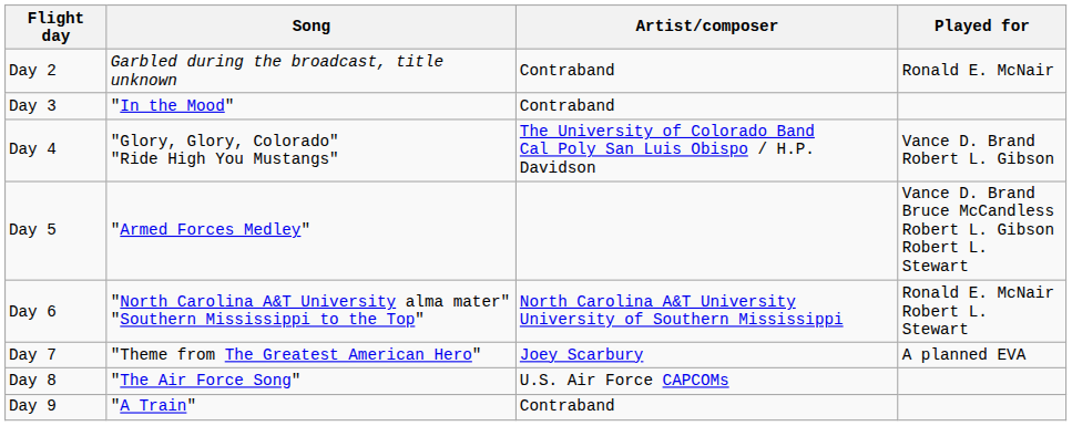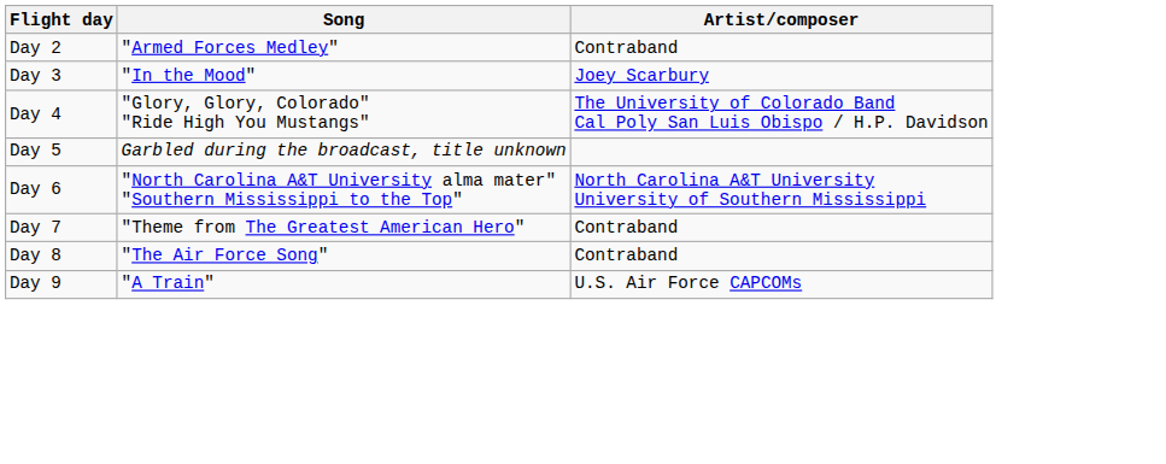 <table class="wikitable">
 <tr>
 <th>Flight day</th>
 <th>Song</th>
 <th>Artist/composer</th>
-<th>Played for</th>
 </tr>
 <tr>
 <td>Day 2</td>
-<td><em>Garbled during the broadcast, title unknown</em></td>
+<td>"<a href='#'>Armed Forces Medley</a>"</td>
 <td>Contraband</td>
-<td>Ronald E. McNair</td>
 </tr>
 <tr>
 <td>Day 3</td>
 <td>"<a href='#'>In the Mood</a>"</td>
-<td>Contraband</td>
-<td></td>
+<td><a href='#'>Joey Scarbury</a></td>
 </tr>
 <tr>
 <td>Day 4</td>
 <td>"Glory, Glory, Colorado"<br>"Ride High You Mustangs"</td>
 <td><a href='#'>The University of Colorado Band</a><br><a href='#'>Cal Poly San Luis Obispo</a> / H.P. Davidson</td>
-<td>Vance D. Brand<br>Robert L. Gibson</td>
 </tr>
 <tr>
 <td>Day 5</td>
-<td>"<a href='#'>Armed Forces Medley</a>"</td>
+<td><em>Garbled during the broadcast, title unknown</em></td>
 <td></td>
-<td>Vance D. Brand<br>Bruce McCandless<br>Robert L. Gibson<br>Robert L. Stewart</td>
 </tr>
 <tr>
 <td>Day 6</td>
 <td>"<a href='#'>North Carolina A&T University</a> alma mater"<br>"<a href='#'>Southern Mississippi to the Top</a>"</td>
 <td><a href='#'>North Carolina A&T University</a><br><a href='#'>University of Southern Mississippi</a></td>
-<td>Ronald E. McNair<br>Robert L. Stewart</td>
 </tr>
 <tr>
 <td>Day 7</td>
 <td>"Theme from <a href='#'>The Greatest American Hero</a>"</td>
-<td><a href='#'>Joey Scarbury</a></td>
-<td>A planned EVA</td>
+<td>Contraband</td>
 </tr>
 <tr>
 <td>Day 8</td>
 <td>"<a href='#'>The Air Force Song</a>"</td>
-<td>U.S. Air Force <a href='#'>CAPCOMs</a></td>
-<td></td>
+<td>Contraband</td>
 </tr>
 <tr>
 <td>Day 9</td>
 <td>"<a href='#'>A Train</a>"</td>
-<td>Contraband</td>
-<td></td>
+<td>U.S. Air Force <a href='#'>CAPCOMs</a></td>
 </tr>
 </table>
